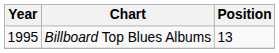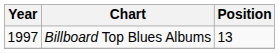 <table class="wikitable">
 <tr>
 <th>Year</th>
 <th>Chart</th>
 <th>Position</th>
 </tr>
 <tr>
-<td>1995</td>
+<td>1997</td>
 <td><em>Billboard</em> Top Blues Albums</td>
 <td>13</td>
 </tr>
 <tr>
 </tr>
 </table>
